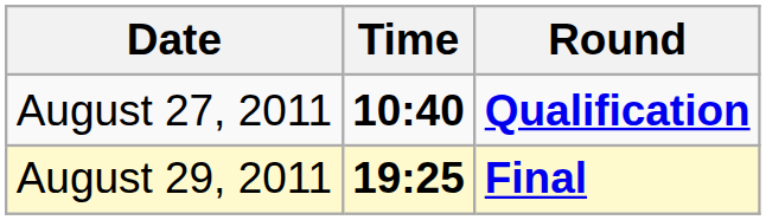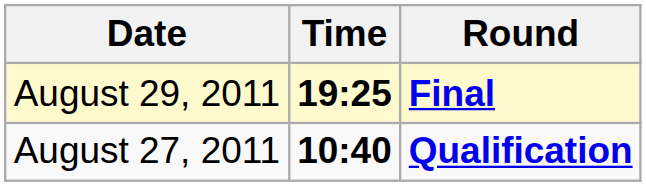 <table class="wikitable">
 <tr>
 <th>Date</th>
 <th>Time</th>
 <th>Round</th>
 </tr>
+<tr style=background:lemonchiffon>
+<td>August 29, 2011</td>
+<td><strong>19:25</strong></td>
+<td><strong><a href='#'>Final</a></strong></td>
+</tr>
 <tr>
 <td>August 27, 2011</td>
 <td><strong>10:40</strong></td>
 <td><strong><a href='#'>Qualification</a></strong></td>
 </tr>
-<tr style=background:lemonchiffon>
-<td>August 29, 2011</td>
-<td><strong>19:25</strong></td>
-<td><strong><a href='#'>Final</a></strong></td>
-</tr>
 </table>
